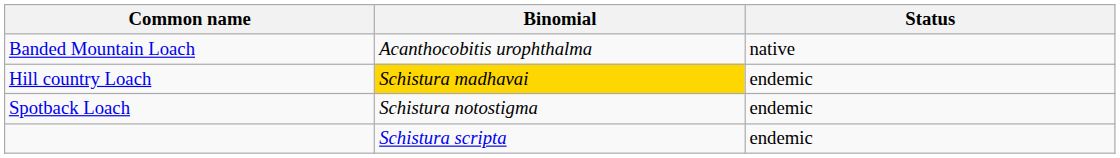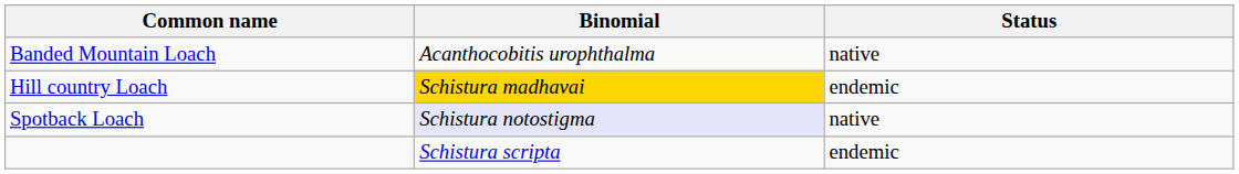 <table width=60% class="wikitable">
 <tr>
 <th width=20%>Common name</th>
 <th width=20%>Binomial</th>
 <th width=20%>Status</th>
 </tr>
 <tr>
 <td><a href='#'>Banded Mountain Loach</a><br></td>
 <td><em>Acanthocobitis urophthalma</em></td>
 <td>native</td>
 </tr>
 <tr>
 <td><a href='#'>Hill country Loach</a></td>
 <td style="background: gold;"><em>Schistura madhavai</em></td>
 <td>endemic</td>
 </tr>
 <tr>
 <td><a href='#'>Spotback Loach</a></td>
-<td><em>Schistura notostigma</em></td>
-<td>endemic</td>
+<td style="background: lavender;"><em>Schistura notostigma</em></td>
+<td>native</td>
 </tr>
 <tr>
 <td></td>
 <td><em><a href='#'>Schistura scripta</a></em></td>
 <td>endemic</td>
 </tr>
 </table>
